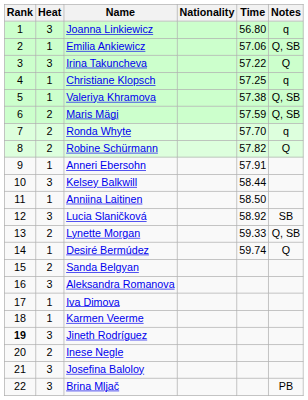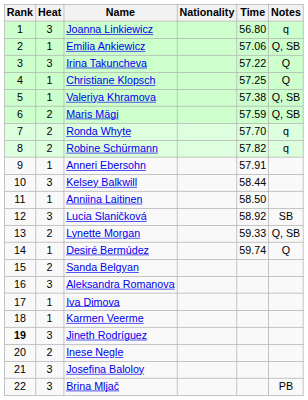 <table class="wikitable sortable" style="text-align:center">
 <tr>
 <th>Rank</th>
 <th>Heat</th>
 <th>Name</th>
 <th>Nationality</th>
 <th>Time</th>
 <th>Notes</th>
 </tr>
 <tr bgcolor=ccffcc>
 <td>1</td>
 <td>3</td>
 <td align=left><a href='#'>Joanna Linkiewicz</a></td>
 <td align=left></td>
 <td>56.80</td>
 <td>q</td>
 </tr>
 <tr bgcolor=ccffcc>
 <td>2</td>
 <td>1</td>
 <td align=left><a href='#'>Emilia Ankiewicz</a></td>
 <td align=left></td>
 <td>57.06</td>
 <td>Q, SB</td>
 </tr>
 <tr bgcolor=ccffcc>
 <td>3</td>
 <td>3</td>
 <td align=left><a href='#'>Irina Takuncheva</a></td>
 <td align=left></td>
 <td>57.22</td>
 <td>Q</td>
 </tr>
 <tr bgcolor=ccffcc>
 <td>4</td>
 <td>1</td>
 <td align=left><a href='#'>Christiane Klopsch</a></td>
 <td align=left></td>
 <td>57.25</td>
-<td>q</td>
+<td>Q</td>
 </tr>
 <tr bgcolor=ccffcc>
 <td>5</td>
 <td>1</td>
 <td align=left><a href='#'>Valeriya Khramova</a></td>
 <td align=left></td>
 <td>57.38</td>
 <td>Q, SB</td>
 </tr>
 <tr bgcolor=ccffcc>
 <td>6</td>
 <td>2</td>
 <td align=left><a href='#'>Maris Mägi</a></td>
 <td align=left></td>
 <td>57.59</td>
 <td>Q, SB</td>
 </tr>
 <tr bgcolor=ddffdd>
 <td>7</td>
 <td>2</td>
 <td align=left><a href='#'>Ronda Whyte</a></td>
 <td align=left></td>
 <td>57.70</td>
 <td>q</td>
 </tr>
 <tr bgcolor=ddffdd>
 <td>8</td>
 <td>2</td>
 <td align=left><a href='#'>Robine Schürmann</a></td>
 <td align=left></td>
 <td>57.82</td>
-<td>Q</td>
+<td>q</td>
 </tr>
 <tr>
 <td>9</td>
 <td>1</td>
 <td align=left><a href='#'>Anneri Ebersohn</a></td>
 <td align=left></td>
 <td>57.91</td>
 <td></td>
 </tr>
 <tr>
 <td>10</td>
 <td>3</td>
 <td align=left><a href='#'>Kelsey Balkwill</a></td>
 <td align=left></td>
 <td>58.44</td>
 <td></td>
 </tr>
 <tr>
 <td>11</td>
 <td>1</td>
 <td align=left><a href='#'>Anniina Laitinen</a></td>
 <td align=left></td>
 <td>58.50</td>
 <td></td>
 </tr>
 <tr>
 <td>12</td>
 <td>3</td>
 <td align=left><a href='#'>Lucia Slaničková</a></td>
 <td align=left></td>
 <td>58.92</td>
 <td>SB</td>
 </tr>
 <tr>
 <td>13</td>
 <td>2</td>
 <td align=left><a href='#'>Lynette Morgan</a></td>
 <td align=left></td>
 <td>59.33</td>
 <td>Q, SB</td>
 </tr>
 <tr>
 <td>14</td>
 <td>1</td>
 <td align=left><a href='#'>Desiré Bermúdez</a></td>
 <td align=left></td>
 <td>59.74</td>
 <td>Q</td>
 </tr>
 <tr>
 <td>15</td>
 <td>2</td>
 <td align=left><a href='#'>Sanda Belgyan</a></td>
 <td align=left></td>
 <td></td>
 <td></td>
 </tr>
 <tr>
 <td>16</td>
 <td>3</td>
 <td align=left><a href='#'>Aleksandra Romanova</a></td>
 <td align=left></td>
 <td></td>
 <td></td>
 </tr>
 <tr>
 <td>17</td>
 <td>1</td>
 <td align=left><a href='#'>Iva Dimova</a></td>
 <td align=left></td>
 <td></td>
 <td></td>
 </tr>
 <tr>
 <td>18</td>
 <td>1</td>
 <td align=left><a href='#'>Karmen Veerme</a></td>
 <td align=left></td>
 <td></td>
 <td></td>
 </tr>
 <tr>
 <td><strong>19</strong></td>
 <td>3</td>
 <td align=left><a href='#'>Jineth Rodríguez</a></td>
 <td align=left></td>
 <td></td>
 <td></td>
 </tr>
 <tr>
 <td>20</td>
 <td>2</td>
 <td align=left><a href='#'>Inese Negle</a></td>
 <td align=left></td>
 <td></td>
 <td></td>
 </tr>
 <tr>
 <td>21</td>
 <td>3</td>
 <td align=left><a href='#'>Josefina Baloloy</a></td>
 <td align=left></td>
 <td></td>
 <td></td>
 </tr>
 <tr>
 <td>22</td>
 <td>3</td>
 <td align=left><a href='#'>Brina Mljač</a></td>
 <td align=left></td>
 <td></td>
 <td>PB</td>
 </tr>
 </table>
